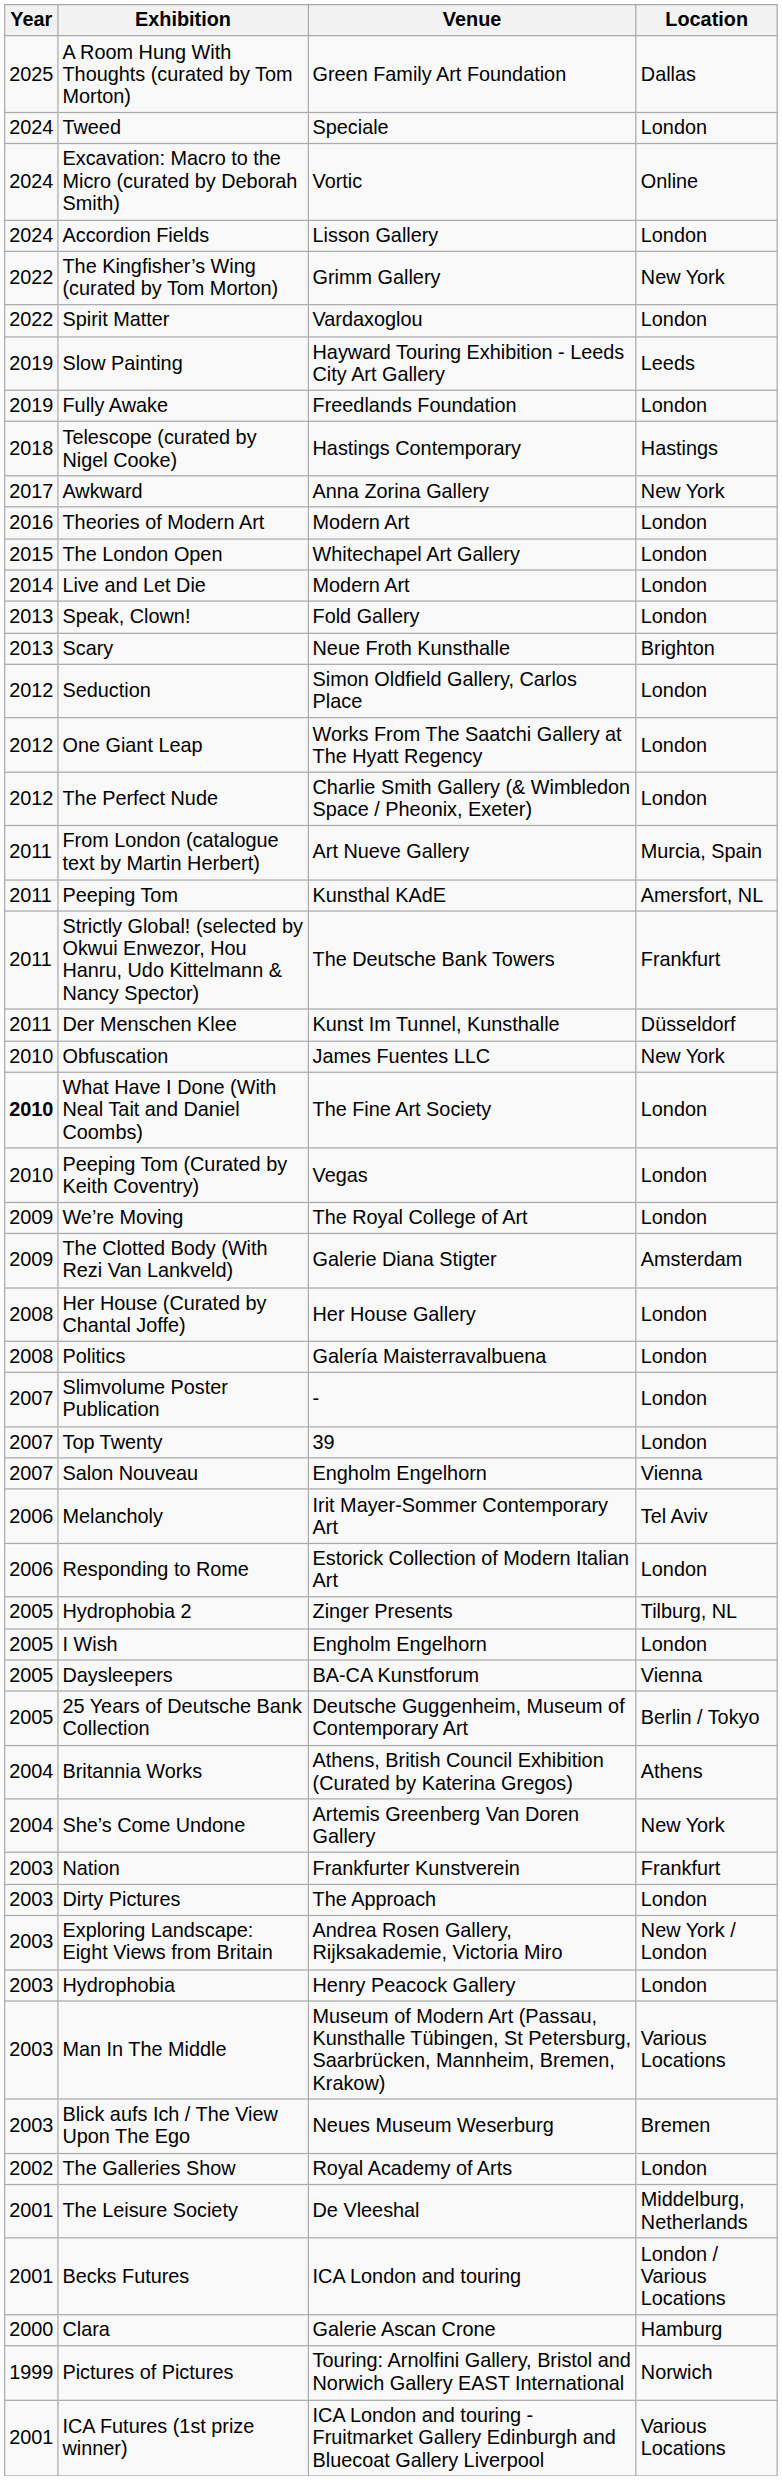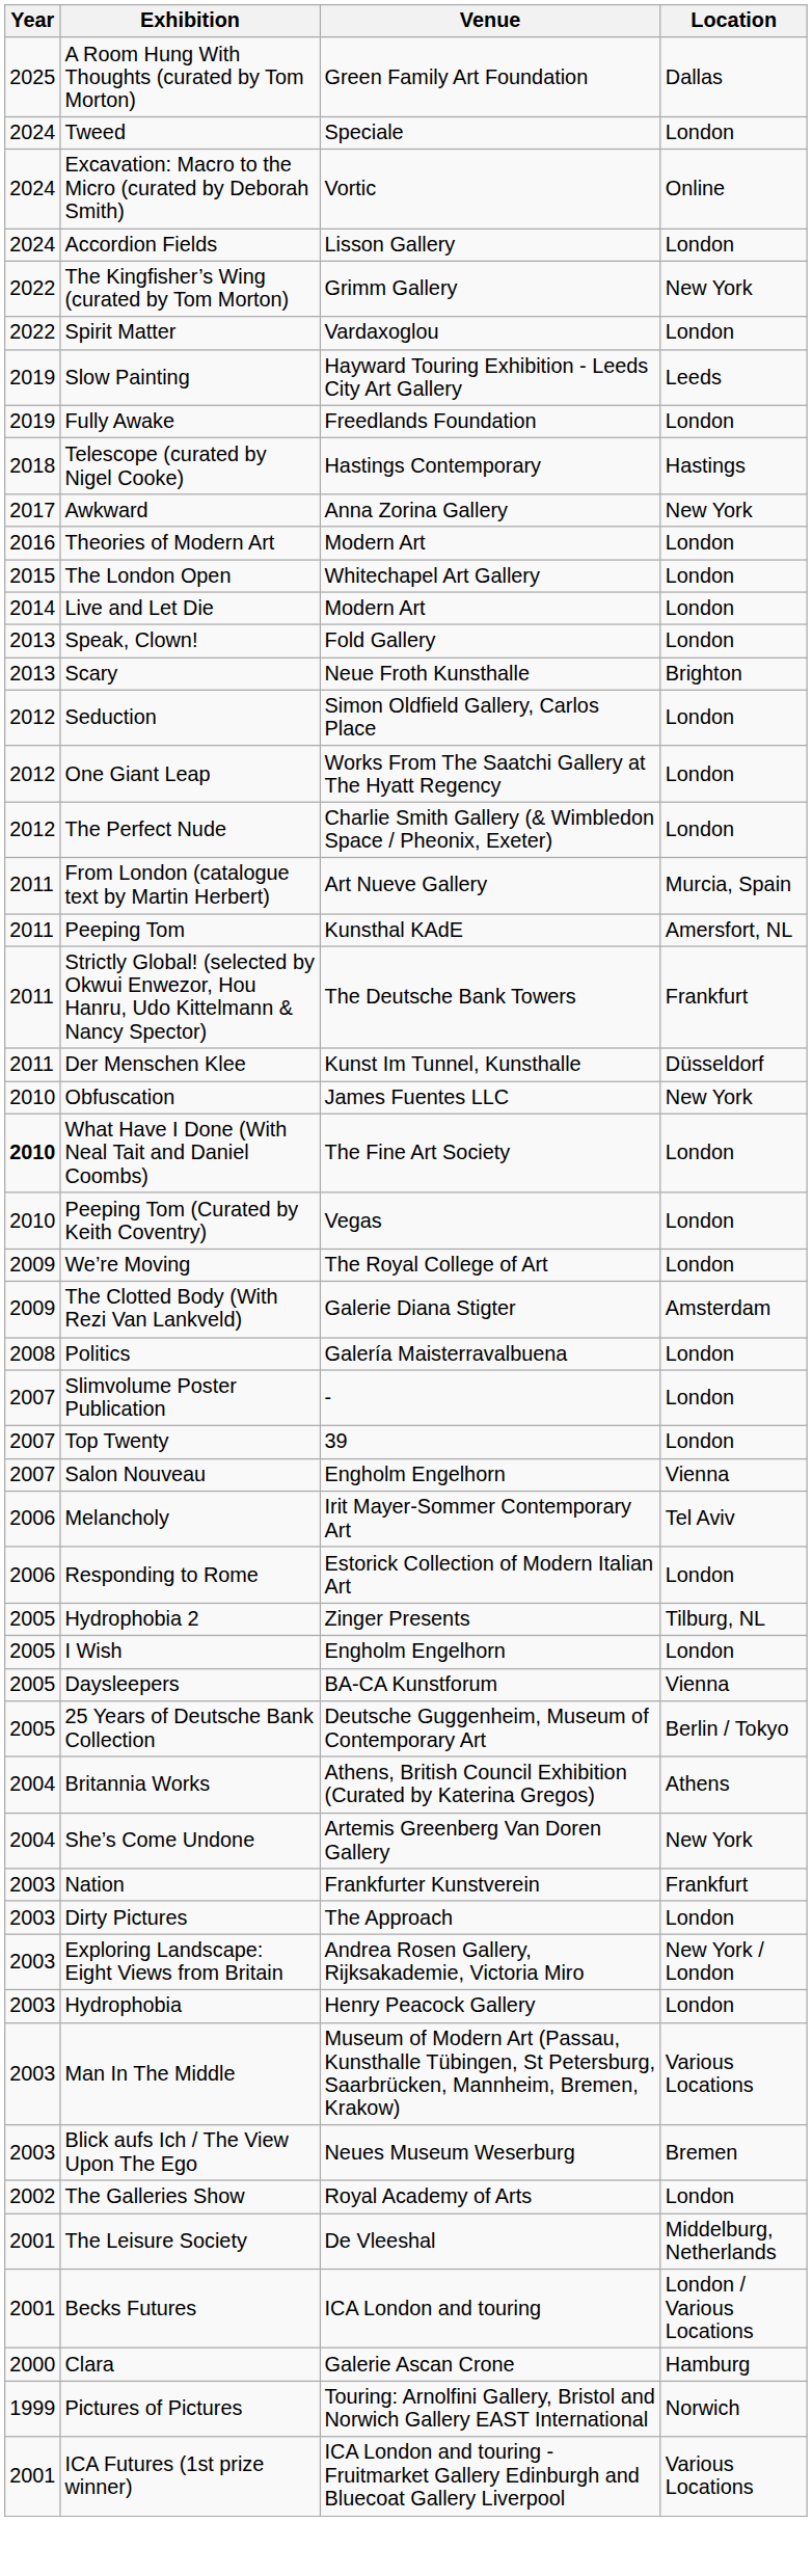 <table class="wikitable" | style="width:100%;">
 <tr>
 <th>Year</th>
 <th>Exhibition</th>
 <th>Venue</th>
 <th>Location</th>
 </tr>
 <tr>
 <td>2025</td>
 <td>A Room Hung With Thoughts (curated by Tom Morton)</td>
 <td>Green Family Art Foundation</td>
 <td>Dallas</td>
 </tr>
 <tr>
 <td>2024</td>
 <td>Tweed</td>
 <td>Speciale</td>
 <td>London</td>
 </tr>
 <tr>
 <td>2024</td>
 <td>Excavation: Macro to the Micro (curated by Deborah Smith)</td>
 <td>Vortic</td>
 <td>Online</td>
 </tr>
 <tr>
 <td>2024</td>
 <td>Accordion Fields</td>
 <td>Lisson Gallery</td>
 <td>London</td>
 </tr>
 <tr>
 <td>2022</td>
 <td>The Kingfisher’s Wing (curated by Tom Morton)</td>
 <td>Grimm Gallery</td>
 <td>New York</td>
 </tr>
 <tr>
 <td>2022</td>
 <td>Spirit Matter</td>
 <td>Vardaxoglou</td>
 <td>London</td>
 </tr>
 <tr>
 <td>2019</td>
 <td>Slow Painting</td>
 <td>Hayward Touring Exhibition - Leeds City Art Gallery</td>
 <td>Leeds</td>
 </tr>
 <tr>
 <td>2019</td>
 <td>Fully Awake</td>
 <td>Freedlands Foundation</td>
 <td>London</td>
 </tr>
 <tr>
 <td>2018</td>
 <td>Telescope (curated by Nigel Cooke)</td>
 <td>Hastings Contemporary</td>
 <td>Hastings</td>
 </tr>
 <tr>
 <td>2017</td>
 <td>Awkward</td>
 <td>Anna Zorina Gallery</td>
 <td>New York</td>
 </tr>
 <tr>
 <td>2016</td>
 <td>Theories of Modern Art</td>
 <td>Modern Art</td>
 <td>London</td>
 </tr>
 <tr>
 <td>2015</td>
 <td>The London Open</td>
 <td>Whitechapel Art Gallery</td>
 <td>London</td>
 </tr>
 <tr>
 <td>2014</td>
 <td>Live and Let Die</td>
 <td>Modern Art</td>
 <td>London</td>
 </tr>
 <tr>
 <td>2013</td>
 <td>Speak, Clown!</td>
 <td>Fold Gallery</td>
 <td>London</td>
 </tr>
 <tr>
 <td>2013</td>
 <td>Scary</td>
 <td>Neue Froth Kunsthalle</td>
 <td>Brighton</td>
 </tr>
 <tr>
 <td>2012</td>
 <td>Seduction</td>
 <td>Simon Oldfield Gallery, Carlos Place</td>
 <td>London</td>
 </tr>
 <tr>
 <td>2012</td>
 <td>One Giant Leap</td>
 <td>Works From The Saatchi Gallery at The Hyatt Regency</td>
 <td>London</td>
 </tr>
 <tr>
 <td>2012</td>
 <td>The Perfect Nude</td>
 <td>Charlie Smith Gallery (& Wimbledon Space / Pheonix, Exeter)</td>
 <td>London</td>
 </tr>
 <tr>
 <td>2011</td>
 <td>From London (catalogue text by Martin Herbert)</td>
 <td>Art Nueve Gallery</td>
 <td>Murcia, Spain</td>
 </tr>
 <tr>
 <td>2011</td>
 <td>Peeping Tom</td>
 <td>Kunsthal KAdE</td>
 <td>Amersfort, NL</td>
 </tr>
 <tr>
 <td>2011</td>
 <td>Strictly Global! (selected by Okwui Enwezor, Hou Hanru, Udo Kittelmann & Nancy Spector)</td>
 <td>The Deutsche Bank Towers</td>
 <td>Frankfurt</td>
 </tr>
 <tr>
 <td>2011</td>
 <td>Der Menschen Klee</td>
 <td>Kunst Im Tunnel, Kunsthalle</td>
 <td>Düsseldorf</td>
 </tr>
 <tr>
 <td>2010</td>
 <td>Obfuscation</td>
 <td>James Fuentes LLC</td>
 <td>New York</td>
 </tr>
 <tr>
 <td><strong>2010</strong></td>
 <td>What Have I Done (With Neal Tait and Daniel Coombs)</td>
 <td>The Fine Art Society</td>
 <td>London</td>
 </tr>
 <tr>
 <td>2010</td>
 <td>Peeping Tom (Curated by Keith Coventry)</td>
 <td>Vegas</td>
 <td>London</td>
 </tr>
 <tr>
 <td>2009</td>
 <td>We’re Moving</td>
 <td>The Royal College of Art</td>
 <td>London</td>
 </tr>
 <tr>
 <td>2009</td>
 <td>The Clotted Body (With Rezi Van Lankveld)</td>
 <td>Galerie Diana Stigter</td>
 <td>Amsterdam</td>
 </tr>
 <tr>
 <td>2008</td>
-<td>Her House (Curated by Chantal Joffe)</td>
-<td>Her House Gallery</td>
-<td>London</td>
-</tr>
-<tr>
-<td>2008</td>
 <td>Politics</td>
 <td>Galería Maisterravalbuena</td>
 <td>London</td>
 </tr>
 <tr>
 <td>2007</td>
 <td>Slimvolume Poster Publication</td>
 <td>-</td>
 <td>London</td>
 </tr>
 <tr>
 <td>2007</td>
 <td>Top Twenty</td>
 <td>39</td>
 <td>London</td>
 </tr>
 <tr>
 <td>2007</td>
 <td>Salon Nouveau</td>
 <td>Engholm Engelhorn</td>
 <td>Vienna</td>
 </tr>
 <tr>
 <td>2006</td>
 <td>Melancholy</td>
 <td>Irit Mayer-Sommer Contemporary Art</td>
 <td>Tel Aviv</td>
 </tr>
 <tr>
 <td>2006</td>
 <td>Responding to Rome</td>
 <td>Estorick Collection of Modern Italian Art</td>
 <td>London</td>
 </tr>
 <tr>
 <td>2005</td>
 <td>Hydrophobia 2</td>
 <td>Zinger Presents</td>
 <td>Tilburg, NL</td>
 </tr>
 <tr>
 <td>2005</td>
 <td>I Wish</td>
 <td>Engholm Engelhorn</td>
 <td>London</td>
 </tr>
 <tr>
 <td>2005</td>
 <td>Daysleepers</td>
 <td>BA-CA Kunstforum</td>
 <td>Vienna</td>
 </tr>
 <tr>
 <td>2005</td>
 <td>25 Years of Deutsche Bank Collection</td>
 <td>Deutsche Guggenheim, Museum of Contemporary Art</td>
 <td>Berlin / Tokyo</td>
 </tr>
 <tr>
 <td>2004</td>
 <td>Britannia Works</td>
 <td>Athens, British Council Exhibition (Curated by Katerina Gregos)</td>
 <td>Athens</td>
 </tr>
 <tr>
 <td>2004</td>
 <td>She’s Come Undone</td>
 <td>Artemis Greenberg Van Doren Gallery</td>
 <td>New York</td>
 </tr>
 <tr>
 <td>2003</td>
 <td>Nation</td>
 <td>Frankfurter Kunstverein</td>
 <td>Frankfurt</td>
 </tr>
 <tr>
 <td>2003</td>
 <td>Dirty Pictures</td>
 <td>The Approach</td>
 <td>London</td>
 </tr>
 <tr>
 <td>2003</td>
 <td>Exploring Landscape: Eight Views from Britain</td>
 <td>Andrea Rosen Gallery, Rijksakademie, Victoria Miro</td>
 <td>New York / London</td>
 </tr>
 <tr>
 <td>2003</td>
 <td>Hydrophobia</td>
 <td>Henry Peacock Gallery</td>
 <td>London</td>
 </tr>
 <tr>
 <td>2003</td>
 <td>Man In The Middle</td>
 <td>Museum of Modern Art (Passau, Kunsthalle Tübingen, St Petersburg, Saarbrücken, Mannheim, Bremen, Krakow)</td>
 <td>Various Locations</td>
 </tr>
 <tr>
 <td>2003</td>
 <td>Blick aufs Ich / The View Upon The Ego</td>
 <td>Neues Museum Weserburg</td>
 <td>Bremen</td>
 </tr>
 <tr>
 <td>2002</td>
 <td>The Galleries Show</td>
 <td>Royal Academy of Arts</td>
 <td>London</td>
 </tr>
 <tr>
 <td>2001</td>
 <td>The Leisure Society</td>
 <td>De Vleeshal</td>
 <td>Middelburg, Netherlands</td>
 </tr>
 <tr>
 <td>2001</td>
 <td>Becks Futures</td>
 <td>ICA London and touring</td>
 <td>London / Various Locations</td>
 </tr>
 <tr>
 <td>2000</td>
 <td>Clara</td>
 <td>Galerie Ascan Crone</td>
 <td>Hamburg</td>
 </tr>
 <tr>
 <td>1999</td>
 <td>Pictures of Pictures</td>
 <td>Touring: Arnolfini Gallery, Bristol and Norwich Gallery EAST International</td>
 <td>Norwich</td>
 </tr>
 <tr>
 <td>2001</td>
 <td>ICA Futures (1st prize winner)</td>
 <td>ICA London and touring - Fruitmarket Gallery Edinburgh and Bluecoat Gallery Liverpool</td>
 <td>Various Locations</td>
 </tr>
 </table>
